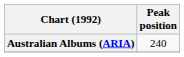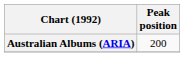 <table class="wikitable sortable plainrowheaders" style="text-align:center">
 <tr>
 <th scope="col">Chart (1992)</th>
 <th scope="col">Peak<br> position</th>
 </tr>
 <tr>
 <th scope="row">Australian Albums (<a href='#'>ARIA</a>)</th>
-<td>240</td>
+<td>200</td>
 </tr>
 <tr>
 </tr>
 </table>
